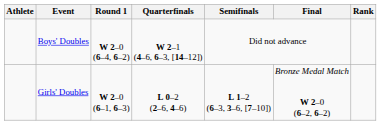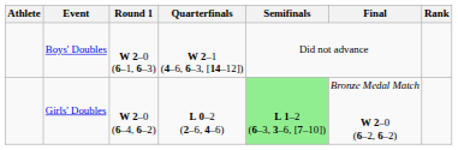 <table class=wikitable style="font-size:90%">
 <tr>
 <th>Athlete</th>
 <th>Event</th>
 <th>Round 1</th>
 <th>Quarterfinals</th>
 <th>Semifinals</th>
 <th>Final</th>
 <th>Rank</th>
 </tr>
 <tr>
 <td> <br></td>
 <td><a href='#'>Boys' Doubles</a></td>
-<td align=center><br><br><strong>W</strong> <strong>2</strong>–0<br> (<strong>6</strong>–4, <strong>6</strong>–2)</td>
+<td align=center><br><br><strong>W</strong> <strong>2</strong>–0<br> (<strong>6</strong>–1, <strong>6</strong>–3)</td>
 <td align=center><br><br><strong>W</strong> <strong>2</strong>–1<br> (<strong>4</strong>–6, <strong>6</strong>–3, [<strong>14</strong>–12])</td>
 <td colspan=2 align=center>Did not advance</td>
 <td align=center></td>
 </tr>
 <tr>
 <td> <br></td>
 <td><a href='#'>Girls' Doubles</a></td>
-<td align=center><br><br><strong>W</strong> <strong>2</strong>–0<br> (<strong>6</strong>–1, <strong>6</strong>–3)</td>
+<td align=center><br><br><strong>W</strong> <strong>2</strong>–0<br> (<strong>6</strong>–4, <strong>6</strong>–2)</td>
 <td align=center><br><br><strong>L</strong> <strong>0</strong>–2<br> (<strong>2</strong>–6, <strong>4</strong>–6)</td>
-<td align=center><br><br><strong>L</strong> <strong>1</strong>–2<br> (<strong>6</strong>–3, <strong>3</strong>–6, [<strong>7</strong>–10])</td>
+<td align=center style="background: lightgreen;"><br><br><strong>L</strong> <strong>1</strong>–2<br> (<strong>6</strong>–3, <strong>3</strong>–6, [<strong>7</strong>–10])</td>
 <td align=center><em>Bronze Medal Match</em><br><br><br><strong>W</strong> <strong>2</strong>–0<br> (<strong>6</strong>–2, <strong>6</strong>–2)</td>
 <td align=center></td>
 </tr>
 </table>
